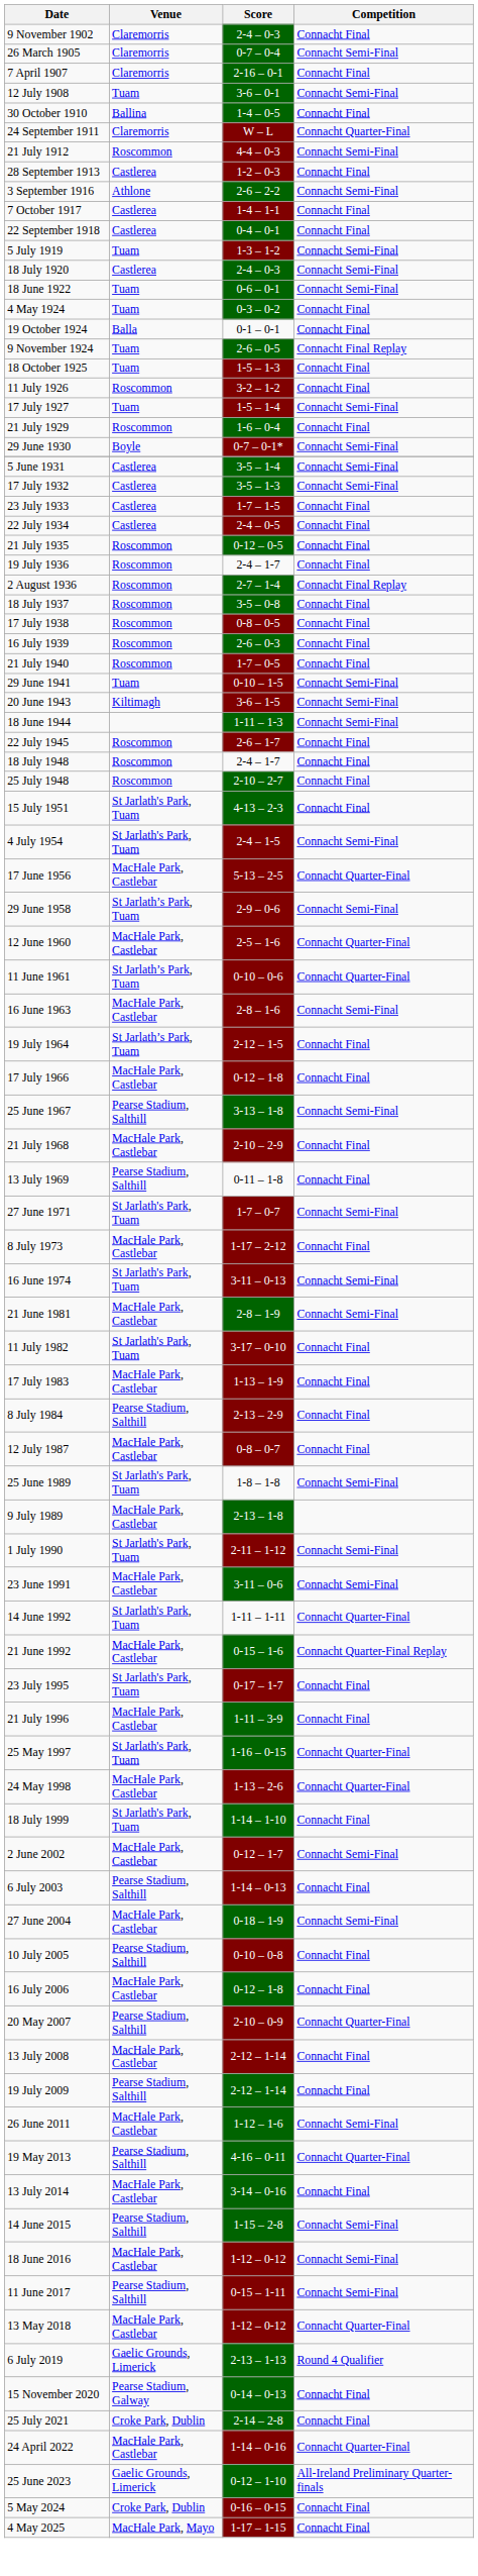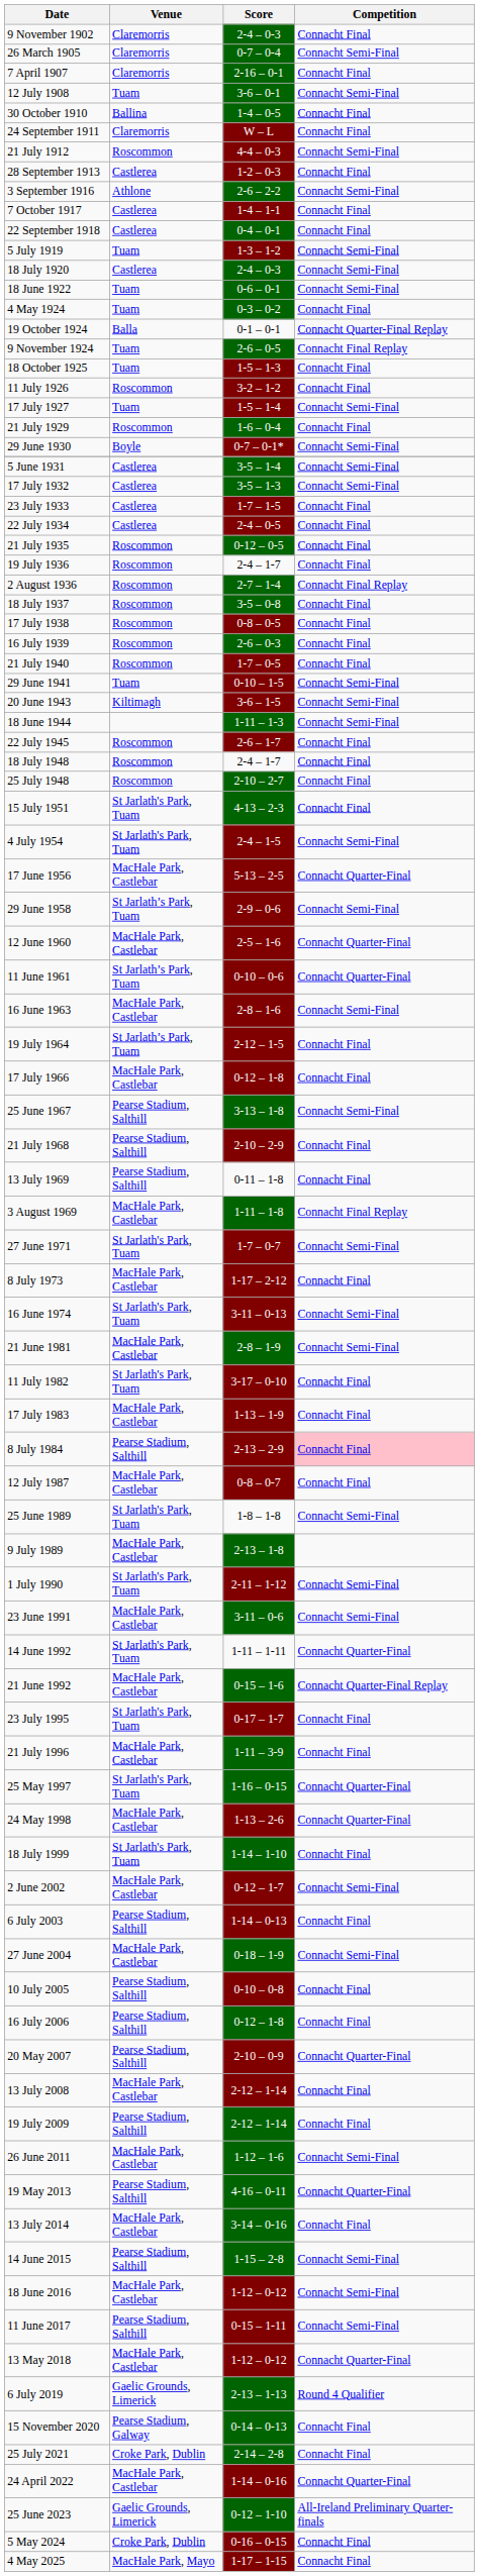 <table class="wikitable" style="font-size:90%">
 <tr>
 <th width=120>Date</th>
 <th width=130>Venue</th>
 <th width=80>Score</th>
 <th width=210>Competition</th>
 </tr>
 <tr>
 <td>9 November 1902</td>
 <td><a href='#'>Claremorris</a></td>
 <td align="center" style="background:#006400; color:#Ffffff">2-4 – 0-3</td>
 <td><a href='#'>Connacht Final</a></td>
 </tr>
 <tr>
 <td>26 March 1905</td>
 <td><a href='#'>Claremorris</a></td>
 <td align="center" style="background:#006400; color:#Ffffff">0-7 – 0-4</td>
 <td><a href='#'>Connacht Semi-Final</a></td>
 </tr>
 <tr>
 <td>7 April 1907</td>
 <td><a href='#'>Claremorris</a></td>
 <td align="center" style="background:#006400; color:#Ffffff">2-16 – 0-1</td>
 <td><a href='#'>Connacht Final</a></td>
 </tr>
 <tr>
 <td>12 July 1908</td>
 <td><a href='#'>Tuam</a></td>
 <td align="center" style="background:#006400; color:#Ffffff">3-6 – 0-1</td>
 <td><a href='#'>Connacht Semi-Final</a></td>
 </tr>
 <tr>
 <td>30 October 1910</td>
 <td><a href='#'>Ballina</a></td>
 <td align="center" style="background:#006400; color:#Ffffff">1-4 – 0-5</td>
 <td><a href='#'>Connacht Final</a></td>
 </tr>
 <tr>
 <td>24 September 1911</td>
 <td><a href='#'>Claremorris</a></td>
 <td align="center" style="background:#800000; color:#FFFFFF">W – L</td>
-<td><a href='#'>Connacht Quarter-Final</a></td>
+<td><a href='#'>Connacht Final</a></td>
 </tr>
 <tr>
 <td>21 July 1912</td>
 <td><a href='#'>Roscommon</a></td>
 <td align="center" style="background:#800000; color:#FFFFFF">4-4 – 0-3</td>
 <td><a href='#'>Connacht Semi-Final</a></td>
 </tr>
 <tr>
 <td>28 September 1913</td>
 <td><a href='#'>Castlerea</a></td>
 <td align="center" style="background:#800000; color:#FFFFFF">1-2 – 0-3</td>
 <td><a href='#'>Connacht Final</a></td>
 </tr>
 <tr>
 <td>3 September 1916</td>
 <td><a href='#'>Athlone</a></td>
 <td align="center" style="background:#006400; color:#Ffffff">2-6 – 2-2</td>
 <td><a href='#'>Connacht Semi-Final</a></td>
 </tr>
 <tr>
 <td>7 October 1917</td>
 <td><a href='#'>Castlerea</a></td>
 <td align="center" style="background:#800000; color:#FFFFFF">1-4 – 1-1</td>
 <td><a href='#'>Connacht Final</a></td>
 </tr>
 <tr>
 <td>22 September 1918</td>
 <td><a href='#'>Castlerea</a></td>
 <td align="center" style="background:#006400; color:#Ffffff">0-4 – 0-1</td>
 <td><a href='#'>Connacht Final</a></td>
 </tr>
 <tr>
 <td>5 July 1919</td>
 <td><a href='#'>Tuam</a></td>
 <td align="center" style="background:#800000; color:#FFFFFF">1-3 – 1-2</td>
 <td><a href='#'>Connacht Semi-Final</a></td>
 </tr>
 <tr>
 <td>18 July 1920</td>
 <td><a href='#'>Castlerea</a></td>
 <td align="center" style="background:#006400; color:#Ffffff">2-4 – 0-3</td>
 <td><a href='#'>Connacht Semi-Final</a></td>
 </tr>
 <tr>
 <td>18 June 1922</td>
 <td><a href='#'>Tuam</a></td>
 <td align="center" style="background:#006400; color:#Ffffff">0-6 – 0-1</td>
 <td><a href='#'>Connacht Semi-Final</a></td>
 </tr>
 <tr>
 <td>4 May 1924</td>
 <td><a href='#'>Tuam</a></td>
 <td align="center" style="background:#006400; color:#Ffffff">0-3 – 0-2</td>
 <td><a href='#'>Connacht Final</a></td>
 </tr>
 <tr>
 <td>19 October 1924</td>
 <td><a href='#'>Balla</a></td>
 <td align="center" style=>0-1 – 0-1</td>
-<td><a href='#'>Connacht Final</a></td>
+<td><a href='#'>Connacht Quarter-Final Replay</a></td>
 </tr>
 <tr>
 <td>9 November 1924</td>
 <td><a href='#'>Tuam</a></td>
 <td align="center" style="background:#006400; color:#Ffffff">2-6 – 0-5</td>
 <td><a href='#'>Connacht Final Replay</a></td>
 </tr>
 <tr>
 <td>18 October 1925</td>
 <td><a href='#'>Tuam</a></td>
 <td align="center" style="background:#800000; color:#FFFFFF">1-5 – 1-3</td>
 <td><a href='#'>Connacht Final</a></td>
 </tr>
 <tr>
 <td>11 July 1926</td>
 <td><a href='#'>Roscommon</a></td>
 <td align="center" style="background:#800000; color:#FFFFFF">3-2 – 1-2</td>
 <td><a href='#'>Connacht Final</a></td>
 </tr>
 <tr>
 <td>17 July 1927</td>
 <td><a href='#'>Tuam</a></td>
 <td align="center" style="background:#800000; color:#FFFFFF">1-5 – 1-4</td>
 <td><a href='#'>Connacht Semi-Final</a></td>
 </tr>
 <tr>
 <td>21 July 1929</td>
 <td><a href='#'>Roscommon</a></td>
 <td align="center" style="background:#006400; color:#Ffffff">1-6 – 0-4</td>
 <td><a href='#'>Connacht Final</a></td>
 </tr>
 <tr>
 <td>29 June 1930</td>
 <td><a href='#'>Boyle</a></td>
 <td align="center" style="background:#800000; color:#FFFFFF">0-7 – 0-1*</td>
 <td><a href='#'>Connacht Semi-Final</a></td>
 </tr>
 <tr>
 </tr>
 <tr *An objection was made and Mayo were awarded the win. align="center" style="background:#006400; color:#Ffffff".>
 </tr>
 <tr>
 <td>5 June 1931</td>
 <td><a href='#'>Castlerea</a></td>
 <td align="center" style="background:#006400; color:#Ffffff">3-5 – 1-4</td>
 <td><a href='#'>Connacht Semi-Final</a></td>
 </tr>
 <tr>
 <td>17 July 1932</td>
 <td><a href='#'>Castlerea</a></td>
 <td align="center" style="background:#006400; color:#Ffffff">3-5 – 1-3</td>
 <td><a href='#'>Connacht Semi-Final</a></td>
 </tr>
 <tr>
 <td>23 July 1933</td>
 <td><a href='#'>Castlerea</a></td>
 <td align="center" style="background:#800000; color:#FFFFFF">1-7 – 1-5</td>
 <td><a href='#'>Connacht Final</a></td>
 </tr>
 <tr>
 <td>22 July 1934</td>
 <td><a href='#'>Castlerea</a></td>
 <td align="center" style="background:#800000; color:#FFFFFF">2-4 – 0-5</td>
 <td><a href='#'>Connacht Final</a></td>
 </tr>
 <tr>
 <td>21 July 1935</td>
 <td><a href='#'>Roscommon</a></td>
 <td align="center" style="background:#006400; color:#Ffffff">0-12 – 0-5</td>
 <td><a href='#'>Connacht Final</a></td>
 </tr>
 <tr>
 <td>19 July 1936</td>
 <td><a href='#'>Roscommon</a></td>
 <td align="center" style=>2-4 – 1-7</td>
 <td><a href='#'>Connacht Final</a></td>
 </tr>
 <tr>
 <td>2 August 1936</td>
 <td><a href='#'>Roscommon</a></td>
 <td align="center" style="background:#006400; color:#Ffffff">2-7 – 1-4</td>
 <td><a href='#'>Connacht Final Replay</a></td>
 </tr>
 <tr>
 <td>18 July 1937</td>
 <td><a href='#'>Roscommon</a></td>
 <td align="center" style="background:#006400; color:#Ffffff">3-5 – 0-8</td>
 <td><a href='#'>Connacht Final</a></td>
 </tr>
 <tr>
 <td>17 July 1938</td>
 <td><a href='#'>Roscommon</a></td>
 <td align="center" style="background:#800000; color:#FFFFFF">0-8 – 0-5</td>
 <td><a href='#'>Connacht Final</a></td>
 </tr>
 <tr>
 <td>16 July 1939</td>
 <td><a href='#'>Roscommon</a></td>
 <td align="center" style="background:#006400; color:#Ffffff">2-6 – 0-3</td>
 <td><a href='#'>Connacht Final</a></td>
 </tr>
 <tr>
 <td>21 July 1940</td>
 <td><a href='#'>Roscommon</a></td>
 <td align="center" style="background:#800000; color:#FFFFFF">1-7 – 0-5</td>
 <td><a href='#'>Connacht Final</a></td>
 </tr>
 <tr>
 <td>29 June 1941</td>
 <td><a href='#'>Tuam</a></td>
 <td align="center" style="background:#800000; color:#FFFFFF">0-10 – 1-5</td>
 <td><a href='#'>Connacht Semi-Final</a></td>
 </tr>
 <tr>
 <td>20 June 1943</td>
 <td><a href='#'>Kiltimagh</a></td>
 <td align="center" style="background:#800000; color:#FFFFFF">3-6 – 1-5</td>
 <td><a href='#'>Connacht Semi-Final</a></td>
 </tr>
 <tr>
 <td>18 June 1944</td>
 <td></td>
 <td align="center" style="background:#006400; color:#Ffffff">1-11 – 1-3</td>
 <td><a href='#'>Connacht Semi-Final</a></td>
 </tr>
 <tr>
 <td>22 July 1945</td>
 <td><a href='#'>Roscommon</a></td>
 <td align="center" style="background:#800000; color:#FFFFFF">2-6 – 1-7</td>
 <td><a href='#'>Connacht Final</a></td>
 </tr>
 <tr>
 <td>18 July 1948</td>
 <td><a href='#'>Roscommon</a></td>
 <td align="center" style=>2-4 – 1-7</td>
 <td><a href='#'>Connacht Final</a></td>
 </tr>
 <tr>
 <td>25 July 1948</td>
 <td><a href='#'>Roscommon</a></td>
 <td align="center" style="background:#006400; color:#Ffffff">2-10 – 2-7</td>
 <td><a href='#'>Connacht Final</a></td>
 </tr>
 <tr>
 <td>15 July 1951</td>
 <td><a href='#'>St Jarlath's Park</a>, <a href='#'>Tuam</a></td>
 <td align="center" style="background:#006400; color:#Ffffff">4-13 – 2-3</td>
 <td><a href='#'>Connacht Final</a></td>
 </tr>
 <tr>
 <td>4 July 1954</td>
 <td><a href='#'>St Jarlath's Park</a>, <a href='#'>Tuam</a></td>
 <td align="center" style="background:#800000; color:#FFFFFF">2-4 – 1-5</td>
 <td><a href='#'>Connacht Semi-Final</a></td>
 </tr>
 <tr>
 <td>17 June 1956</td>
 <td><a href='#'>MacHale Park</a>, <a href='#'>Castlebar</a></td>
 <td align="center" style="background:#800000; color:#FFFFFF">5-13 – 2-5</td>
 <td><a href='#'>Connacht Quarter-Final</a></td>
 </tr>
 <tr>
 <td>29 June 1958</td>
 <td><a href='#'>St Jarlath’s Park</a>, <a href='#'>Tuam</a></td>
 <td align="center" style="background:#800000; color:#FFFFFF">2-9 – 0-6</td>
 <td><a href='#'>Connacht Semi-Final</a></td>
 </tr>
 <tr>
 <td>12 June 1960</td>
 <td><a href='#'>MacHale Park</a>, <a href='#'>Castlebar</a></td>
 <td align="center" style="background:#800000; color:#FFFFFF">2-5 – 1-6</td>
 <td><a href='#'>Connacht Quarter-Final</a></td>
 </tr>
 <tr>
 <td>11 June 1961</td>
 <td><a href='#'>St Jarlath’s Park</a>, <a href='#'>Tuam</a></td>
 <td align="center" style="background:#800000; color:#FFFFFF">0-10 – 0-6</td>
 <td><a href='#'>Connacht Quarter-Final</a></td>
 </tr>
 <tr>
 <td>16 June 1963</td>
 <td><a href='#'>MacHale Park</a>, <a href='#'>Castlebar</a></td>
 <td align="center" style="background:#800000; color:#FFFFFF">2-8 – 1-6</td>
 <td><a href='#'>Connacht Semi-Final</a></td>
 </tr>
 <tr>
 <td>19 July 1964</td>
 <td><a href='#'>St Jarlath’s Park</a>, <a href='#'>Tuam</a></td>
 <td align="center" style="background:#800000; color:#FFFFFF">2-12 – 1-5</td>
 <td><a href='#'>Connacht Final</a></td>
 </tr>
 <tr>
 <td>17 July 1966</td>
 <td><a href='#'>MacHale Park</a>, <a href='#'>Castlebar</a></td>
 <td align="center" style="background:#800000; color:#FFFFFF">0-12 – 1-8</td>
 <td><a href='#'>Connacht Final</a></td>
 </tr>
 <tr>
 <td>25 June 1967</td>
 <td><a href='#'>Pearse Stadium</a>, <a href='#'>Salthill</a></td>
 <td align="center" style="background:#006400; color:#Ffffff">3-13 – 1-8</td>
 <td><a href='#'>Connacht Semi-Final</a></td>
 </tr>
 <tr>
 <td>21 July 1968</td>
-<td><a href='#'>MacHale Park</a>, <a href='#'>Castlebar</a></td>
+<td><a href='#'>Pearse Stadium</a>, <a href='#'>Salthill</a></td>
 <td align="center" style="background:#800000; color:#FFFFFF">2-10 – 2-9</td>
 <td><a href='#'>Connacht Final</a></td>
 </tr>
 <tr>
 <td>13 July 1969</td>
 <td><a href='#'>Pearse Stadium</a>, <a href='#'>Salthill</a></td>
 <td align="center" style=>0-11 – 1-8</td>
 <td><a href='#'>Connacht Final</a></td>
+</tr>
+<tr>
+<td>3 August 1969</td>
+<td><a href='#'>MacHale Park</a>, <a href='#'>Castlebar</a></td>
+<td align="center" style="background:#006400; color:#Ffffff">1-11 – 1-8</td>
+<td><a href='#'>Connacht Final Replay</a></td>
 </tr>
 <tr>
 <td>27 June 1971</td>
 <td><a href='#'>St Jarlath's Park</a>, <a href='#'>Tuam</a></td>
 <td align="center" style="background:#800000; color:#FFFFFF">1-7 – 0-7</td>
 <td><a href='#'>Connacht Semi-Final</a></td>
 </tr>
 <tr>
 <td>8 July 1973</td>
 <td><a href='#'>MacHale Park</a>, <a href='#'>Castlebar</a></td>
 <td align="center" style="background:#800000; color:#FFFFFF">1-17 – 2-12</td>
 <td><a href='#'>Connacht Final</a></td>
 </tr>
 <tr>
 <td>16 June 1974</td>
 <td><a href='#'>St Jarlath's Park</a>, <a href='#'>Tuam</a></td>
 <td align="center" style="background:#800000; color:#FFFFFF">3-11 – 0-13</td>
 <td><a href='#'>Connacht Semi-Final</a></td>
 </tr>
 <tr>
 <td>21 June 1981</td>
 <td><a href='#'>MacHale Park</a>, <a href='#'>Castlebar</a></td>
 <td align="center" style="background:#006400; color:#Ffffff">2-8 – 1-9</td>
 <td><a href='#'>Connacht Semi-Final</a></td>
 </tr>
 <tr>
 <td>11 July 1982</td>
 <td><a href='#'>St Jarlath's Park</a>, <a href='#'>Tuam</a></td>
 <td align="center" style="background:#800000; color:#FFFFFF">3-17 – 0-10</td>
 <td><a href='#'>Connacht Final</a></td>
 </tr>
 <tr>
 <td>17 July 1983</td>
 <td><a href='#'>MacHale Park</a>, <a href='#'>Castlebar</a></td>
 <td align="center" style="background:#800000; color:#FFFFFF">1-13 – 1-9</td>
 <td><a href='#'>Connacht Final</a></td>
 </tr>
 <tr>
 <td>8 July 1984</td>
 <td><a href='#'>Pearse Stadium</a>, <a href='#'>Salthill</a></td>
 <td align="center" style="background:#800000; color:#FFFFFF">2-13 – 2-9</td>
-<td><a href='#'>Connacht Final</a></td>
+<td style="background: pink;"><a href='#'>Connacht Final</a></td>
 </tr>
 <tr>
 <td>12 July 1987</td>
 <td><a href='#'>MacHale Park</a>, <a href='#'>Castlebar</a></td>
 <td align="center" style="background:#800000; color:#FFFFFF">0-8 – 0-7</td>
 <td><a href='#'>Connacht Final</a></td>
 </tr>
 <tr>
 <td>25 June 1989</td>
 <td><a href='#'>St Jarlath's Park</a>, <a href='#'>Tuam</a></td>
 <td align="center" style=>1-8 – 1-8</td>
 <td><a href='#'>Connacht Semi-Final</a></td>
 </tr>
 <tr>
 <td>9 July 1989</td>
 <td><a href='#'>MacHale Park</a>, <a href='#'>Castlebar</a></td>
 <td align="center" style="background:#006400; color:#Ffffff">2-13 – 1-8</td>
 <td></td>
 </tr>
 <tr>
 <td>1 July 1990</td>
 <td><a href='#'>St Jarlath's Park</a>, <a href='#'>Tuam</a></td>
 <td align="center" style="background:#800000; color:#FFFFFF">2-11 – 1-12</td>
 <td><a href='#'>Connacht Semi-Final</a></td>
 </tr>
 <tr>
 <td>23 June 1991</td>
 <td><a href='#'>MacHale Park</a>, <a href='#'>Castlebar</a></td>
 <td align="center" style="background:#006400; color:#Ffffff">3-11 – 0-6</td>
 <td><a href='#'>Connacht Semi-Final</a></td>
 </tr>
 <tr>
 <td>14 June 1992</td>
 <td><a href='#'>St Jarlath's Park</a>, <a href='#'>Tuam</a></td>
 <td align="center" style=>1-11 – 1-11</td>
 <td><a href='#'>Connacht Quarter-Final</a></td>
 </tr>
 <tr>
 <td>21 June 1992</td>
 <td><a href='#'>MacHale Park</a>, <a href='#'>Castlebar</a></td>
 <td align="center" style="background:#006400; color:#Ffffff">0-15 – 1-6</td>
 <td><a href='#'>Connacht Quarter-Final Replay</a></td>
 </tr>
 <tr>
 <td>23 July 1995</td>
 <td><a href='#'>St Jarlath's Park</a>, <a href='#'>Tuam</a></td>
 <td align="center" style="background:#800000; color:#FFFFFF">0-17 – 1-7</td>
 <td><a href='#'>Connacht Final</a></td>
 </tr>
 <tr>
 <td>21 July 1996</td>
 <td><a href='#'>MacHale Park</a>, <a href='#'>Castlebar</a></td>
 <td align="center" style="background:#006400; color:#Ffffff">1-11 – 3-9</td>
 <td><a href='#'>Connacht Final</a></td>
 </tr>
 <tr>
 <td>25 May 1997</td>
 <td><a href='#'>St Jarlath's Park</a>, <a href='#'>Tuam</a></td>
 <td align="center" style="background:#006400; color:#Ffffff">1-16 – 0-15</td>
 <td><a href='#'>Connacht Quarter-Final</a></td>
 </tr>
 <tr>
 <td>24 May 1998</td>
 <td><a href='#'>MacHale Park</a>, <a href='#'>Castlebar</a></td>
 <td align="center" style="background:#800000; color:#FFFFFF">1-13 – 2-6</td>
 <td><a href='#'>Connacht Quarter-Final</a></td>
 </tr>
 <tr>
 <td>18 July 1999</td>
 <td><a href='#'>St Jarlath's Park</a>, <a href='#'>Tuam</a></td>
 <td align="center" style="background:#006400; color:#Ffffff">1-14 – 1-10</td>
 <td><a href='#'>Connacht Final</a></td>
 </tr>
 <tr>
 <td>2 June 2002</td>
 <td><a href='#'>MacHale Park</a>, <a href='#'>Castlebar</a></td>
 <td align="center" style="background:#800000; color:#FFFFFF">0-12 – 1-7</td>
 <td><a href='#'>Connacht Semi-Final</a></td>
 </tr>
 <tr>
 <td>6 July 2003</td>
 <td><a href='#'>Pearse Stadium</a>, <a href='#'>Salthill</a></td>
 <td align="center" style="background:#800000; color:#FFFFFF">1-14 – 0-13</td>
 <td><a href='#'>Connacht Final</a></td>
 </tr>
 <tr>
 <td>27 June 2004</td>
 <td><a href='#'>MacHale Park</a>, <a href='#'>Castlebar</a></td>
 <td align="center" style="background:#006400; color:#Ffffff">0-18 – 1-9</td>
 <td><a href='#'>Connacht Semi-Final</a></td>
 </tr>
 <tr>
 <td>10 July 2005</td>
 <td><a href='#'>Pearse Stadium</a>, <a href='#'>Salthill</a></td>
 <td align="center" style="background:#800000; color:#FFFFFF">0-10 – 0-8</td>
 <td><a href='#'>Connacht Final</a></td>
 </tr>
 <tr>
 <td>16 July 2006</td>
-<td><a href='#'>MacHale Park</a>, <a href='#'>Castlebar</a></td>
+<td><a href='#'>Pearse Stadium</a>, <a href='#'>Salthill</a></td>
 <td align="center" style="background:#006400; color:#Ffffff">0-12 – 1-8</td>
 <td><a href='#'>Connacht Final</a></td>
 </tr>
 <tr>
 <td>20 May 2007</td>
 <td><a href='#'>Pearse Stadium</a>, <a href='#'>Salthill</a></td>
 <td align="center" style="background:#800000; color:#FFFFFF">2-10 – 0-9</td>
 <td><a href='#'>Connacht Quarter-Final</a></td>
 </tr>
 <tr>
 <td>13 July 2008</td>
 <td><a href='#'>MacHale Park</a>, <a href='#'>Castlebar</a></td>
 <td align="center" style="background:#800000; color:#FFFFFF">2-12 – 1-14</td>
 <td><a href='#'>Connacht Final</a></td>
 </tr>
 <tr>
 <td>19 July 2009</td>
 <td><a href='#'>Pearse Stadium</a>, <a href='#'>Salthill</a></td>
 <td align="center" style="background:#006400; color:#Ffffff">2-12 – 1-14</td>
 <td><a href='#'>Connacht Final</a></td>
 </tr>
 <tr>
 <td>26 June 2011</td>
 <td><a href='#'>MacHale Park</a>, <a href='#'>Castlebar</a></td>
 <td align="center" style="background:#006400; color:#Ffffff">1-12 – 1-6</td>
 <td><a href='#'>Connacht Semi-Final</a></td>
 </tr>
 <tr>
 <td>19 May 2013</td>
 <td><a href='#'>Pearse Stadium</a>, <a href='#'>Salthill</a></td>
 <td align="center" style="background:#006400; color:#Ffffff">4-16 – 0-11</td>
 <td><a href='#'>Connacht Quarter-Final</a></td>
 </tr>
 <tr>
 <td>13 July 2014</td>
 <td><a href='#'>MacHale Park</a>, <a href='#'>Castlebar</a></td>
 <td align="center" style="background:#006400; color:#Ffffff">3-14 – 0-16</td>
 <td><a href='#'>Connacht Final</a></td>
 </tr>
 <tr>
 <td>14 June 2015</td>
 <td><a href='#'>Pearse Stadium</a>, <a href='#'>Salthill</a></td>
 <td align="center" style="background:#006400; color:#Ffffff">1-15 – 2-8</td>
 <td><a href='#'>Connacht Semi-Final</a></td>
 </tr>
 <tr>
 <td>18 June 2016</td>
 <td><a href='#'>MacHale Park</a>, <a href='#'>Castlebar</a></td>
 <td align="center" style="background:#800000; color:#FFFFFF">1-12 – 0-12</td>
 <td><a href='#'>Connacht Semi-Final</a></td>
 </tr>
 <tr>
 <td>11 June 2017</td>
 <td><a href='#'>Pearse Stadium</a>, <a href='#'>Salthill</a></td>
 <td align="center" style="background:#800000; color:#FFFFFF">0-15 – 1-11</td>
 <td><a href='#'>Connacht Semi-Final</a></td>
 </tr>
 <tr>
 <td>13 May 2018</td>
 <td><a href='#'>MacHale Park</a>, <a href='#'>Castlebar</a></td>
 <td align="center" style="background:#800000; color:#FFFFFF">1-12 – 0-12</td>
 <td><a href='#'>Connacht Quarter-Final</a></td>
 </tr>
 <tr>
 <td>6 July 2019</td>
 <td><a href='#'>Gaelic Grounds</a>, <a href='#'>Limerick</a></td>
 <td align="center" style="background:#006400; color:#Ffffff">2-13 – 1-13</td>
 <td><a href='#'>Round 4 Qualifier</a></td>
 </tr>
 <tr>
 <td>15 November 2020</td>
 <td><a href='#'>Pearse Stadium</a>, <a href='#'>Galway</a></td>
 <td align="center" style="background:#006400; color:#Ffffff">0-14 – 0-13</td>
 <td><a href='#'>Connacht Final</a></td>
 </tr>
 <tr>
 <td>25 July 2021</td>
 <td><a href='#'>Croke Park</a>, <a href='#'>Dublin</a></td>
 <td align="center" style="background:#006400; color:#Ffffff">2-14 – 2-8</td>
 <td><a href='#'>Connacht Final</a></td>
 </tr>
 <tr>
 <td>24 April 2022</td>
 <td><a href='#'>MacHale Park</a>, <a href='#'>Castlebar</a></td>
 <td align="center" style="background:#800000; color:#FFFFFF">1-14 – 0-16</td>
 <td><a href='#'>Connacht Quarter-Final</a></td>
 </tr>
 <tr>
 <td>25 June 2023</td>
 <td><a href='#'>Gaelic Grounds</a>, <a href='#'>Limerick</a></td>
 <td align="center" style="background:#006400; color:#Ffffff">0-12 – 1-10</td>
 <td><a href='#'>All-Ireland Preliminary Quarter-finals</a></td>
 </tr>
 <tr>
 <td>5 May 2024</td>
 <td><a href='#'>Croke Park</a>, <a href='#'>Dublin</a></td>
 <td align="center" style="background:#800000; color:#Ffffff">0-16 – 0-15</td>
 <td><a href='#'> Connacht Final</a></td>
 </tr>
 <tr>
 <td>4 May 2025</td>
 <td><a href='#'>MacHale Park</a>, <a href='#'>Mayo</a></td>
 <td align="center" style="background:#800000; color:#Ffffff">1-17 – 1-15</td>
 <td><a href='#'> Connacht Final</a></td>
 </tr>
 </table>
